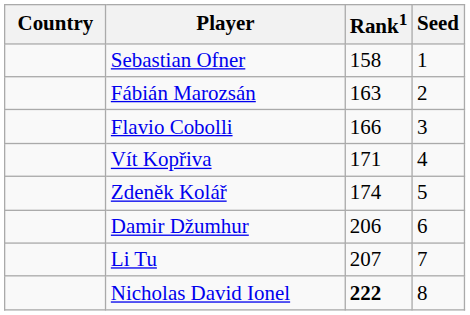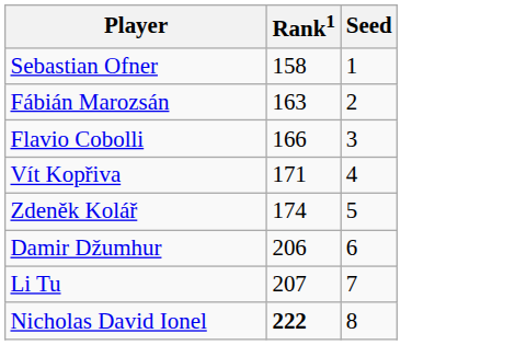 <table class="sortable wikitable">
 <tr>
-<th width="70">Country</th>
 <th width="175">Player</th>
 <th>Rank<sup>1</sup></th>
 <th>Seed</th>
 </tr>
 <tr>
-<td></td>
 <td><a href='#'>Sebastian Ofner</a></td>
 <td>158</td>
 <td>1</td>
 </tr>
 <tr>
-<td></td>
 <td><a href='#'>Fábián Marozsán</a></td>
 <td>163</td>
 <td>2</td>
 </tr>
 <tr>
-<td></td>
 <td><a href='#'>Flavio Cobolli</a></td>
 <td>166</td>
 <td>3</td>
 </tr>
 <tr>
-<td></td>
 <td><a href='#'>Vít Kopřiva</a></td>
 <td>171</td>
 <td>4</td>
 </tr>
 <tr>
-<td></td>
 <td><a href='#'>Zdeněk Kolář</a></td>
 <td>174</td>
 <td>5</td>
 </tr>
 <tr>
-<td></td>
 <td><a href='#'>Damir Džumhur</a></td>
 <td>206</td>
 <td>6</td>
 </tr>
 <tr>
-<td></td>
 <td><a href='#'>Li Tu</a></td>
 <td>207</td>
 <td>7</td>
 </tr>
 <tr>
-<td></td>
 <td><a href='#'>Nicholas David Ionel</a></td>
 <td><strong>222</strong></td>
 <td>8</td>
 </tr>
 </table>
